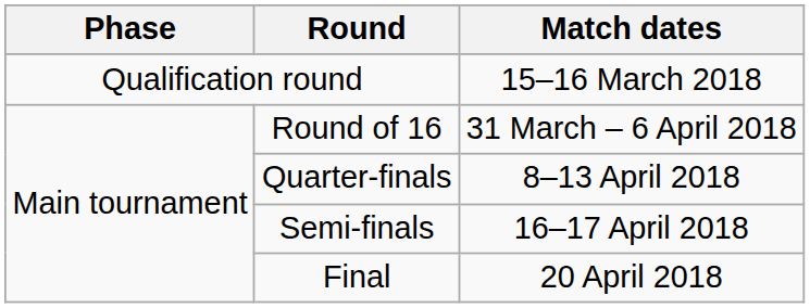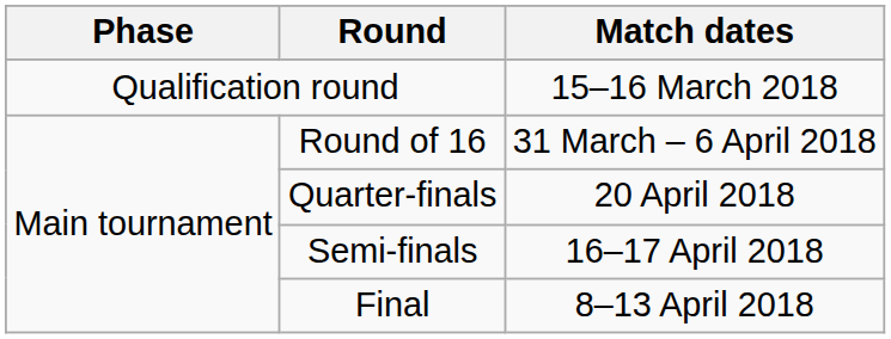 <table class="wikitable" style="text-align:center">
 <tr>
 <th>Phase</th>
 <th>Round</th>
 <th>Match dates</th>
 </tr>
 <tr>
 <td colspan=2>Qualification round</td>
 <td>15–16 March 2018</td>
 </tr>
 <tr>
 <td rowspan=4>Main tournament</td>
 <td>Round of 16</td>
 <td>31 March – 6 April 2018</td>
 </tr>
 <tr>
 <td>Quarter-finals</td>
-<td>8–13 April 2018</td>
+<td>20 April 2018</td>
 </tr>
 <tr>
 <td>Semi-finals</td>
 <td>16–17 April 2018</td>
 </tr>
 <tr>
 <td>Final</td>
-<td>20 April 2018</td>
+<td>8–13 April 2018</td>
 </tr>
 </table>
